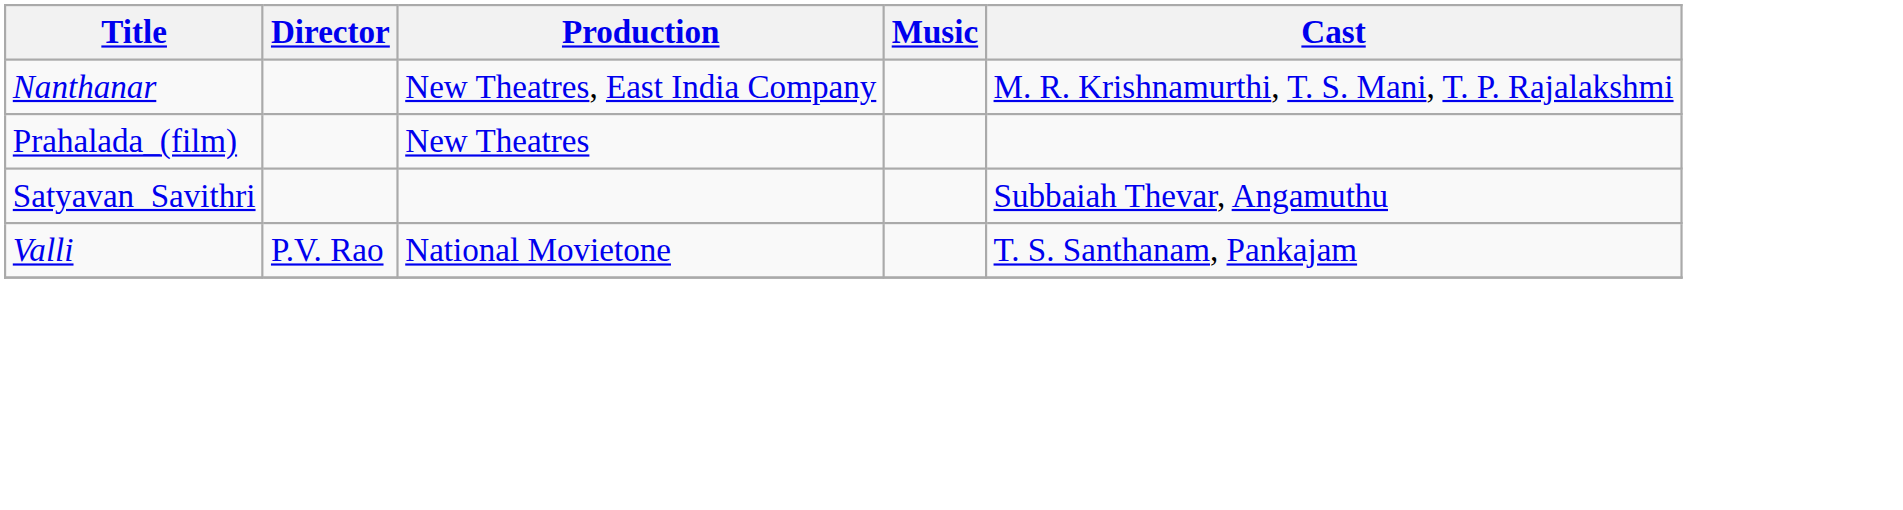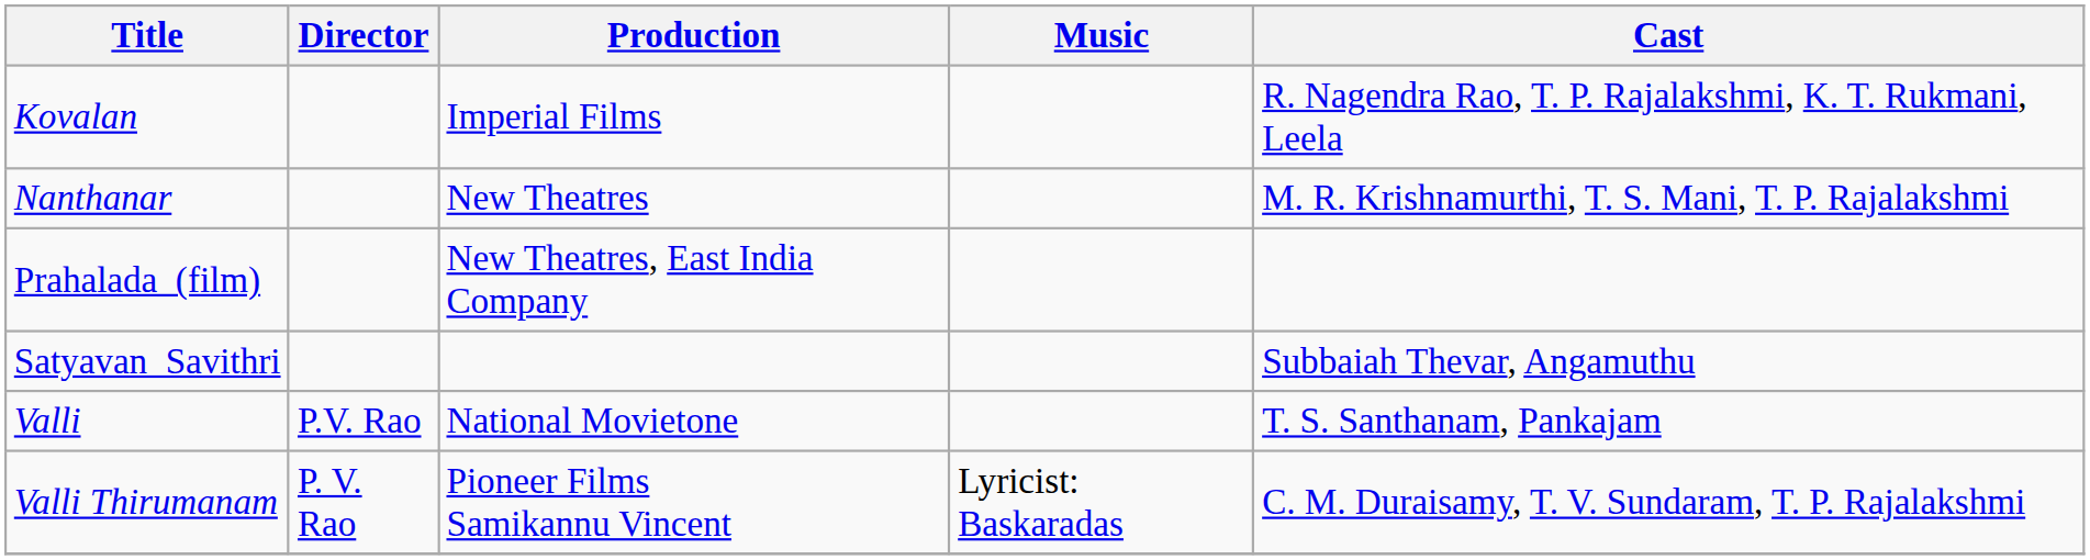 <table class="wikitable" style="font-size: 95%;">
 <tr>
 <th><a href='#'>Title</a></th>
 <th><a href='#'>Director</a></th>
 <th><a href='#'>Production</a></th>
 <th><a href='#'>Music</a></th>
 <th><a href='#'>Cast</a></th>
 </tr>
+<tr --->
+<td><em><a href='#'>Kovalan</a></em></td>
+<td></td>
+<td><a href='#'>Imperial Films</a></td>
+<td></td>
+<td><a href='#'>R. Nagendra Rao</a>, <a href='#'>T. P. Rajalakshmi</a>, <a href='#'>K. T. Rukmani</a>, <a href='#'>Leela</a></td>
+</tr>
 <tr -->
 <td><em><a href='#'>Nanthanar</a></em></td>
 <td></td>
-<td><a href='#'>New Theatres</a>, <a href='#'>East India Company</a></td>
+<td><a href='#'>New Theatres</a></td>
 <td></td>
 <td><a href='#'>M. R. Krishnamurthi</a>, <a href='#'>T. S. Mani</a>, <a href='#'>T. P. Rajalakshmi</a></td>
 </tr>
 <tr -->
 <td><a href='#'>Prahalada_(film)</a></td>
 <td></td>
-<td><a href='#'>New Theatres</a></td>
+<td><a href='#'>New Theatres</a>, <a href='#'>East India Company</a></td>
 <td></td>
 <td></td>
 </tr>
 <tr -->
 <td><a href='#'>Satyavan_Savithri</a></td>
 <td></td>
 <td></td>
 <td></td>
 <td><a href='#'>Subbaiah Thevar</a>, <a href='#'>Angamuthu</a></td>
 </tr>
 <tr -->
 <td><em><a href='#'>Valli</a></em></td>
 <td><a href='#'>P.V. Rao</a></td>
 <td><a href='#'>National Movietone</a></td>
 <td></td>
 <td><a href='#'>T. S. Santhanam</a>, <a href='#'>Pankajam</a></td>
 </tr>
 <tr -->
+<td><em><a href='#'>Valli Thirumanam</a></em></td>
+<td><a href='#'>P. V. Rao</a></td>
+<td><a href='#'>Pioneer Films</a><br><a href='#'>Samikannu Vincent</a></td>
+<td>Lyricist: <a href='#'>Baskaradas</a></td>
+<td><a href='#'>C. M. Duraisamy</a>, <a href='#'>T. V. Sundaram</a>, <a href='#'>T. P. Rajalakshmi</a></td>
+</tr>
+<tr -->
 </tr>
 </table>
